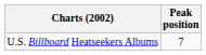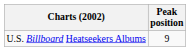 <table class="wikitable sortable">
 <tr>
 <th>Charts (2002)</th>
 <th>Peak<br>position</th>
 </tr>
 <tr>
 <td align="left">U.S. <em><a href='#'>Billboard</a></em> <a href='#'>Heatseekers Albums</a></td>
-<td style="text-align:center;">7</td>
+<td style="text-align:center;">9</td>
 </tr>
 </table>
